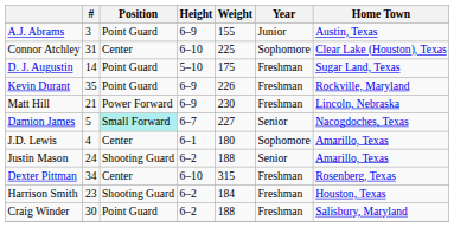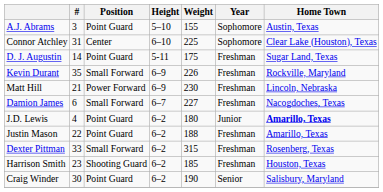 <table class="wikitable" style="text-align: left;">
 <tr>
 <th></th>
 <th>#</th>
 <th>Position</th>
 <th>Height</th>
 <th>Weight</th>
 <th>Year</th>
 <th>Home Town</th>
 </tr>
 <tr>
 <td><a href='#'>A.J. Abrams</a></td>
 <td>3</td>
 <td>Point Guard</td>
-<td>6–9</td>
+<td>5–10</td>
 <td>155</td>
-<td>Junior</td>
+<td>Sophomore</td>
 <td><a href='#'>Austin, Texas</a></td>
 </tr>
 <tr>
 <td>Connor Atchley</td>
 <td>31</td>
 <td>Center</td>
 <td>6–10</td>
 <td>225</td>
 <td>Sophomore</td>
 <td><a href='#'>Clear Lake (Houston), Texas</a></td>
 </tr>
 <tr>
 <td><a href='#'>D. J. Augustin</a></td>
 <td>14</td>
 <td>Point Guard</td>
-<td>5–10</td>
+<td>5-11</td>
 <td>175</td>
 <td>Freshman</td>
 <td><a href='#'>Sugar Land, Texas</a></td>
 </tr>
 <tr>
 <td><a href='#'>Kevin Durant</a></td>
 <td>35</td>
-<td>Point Guard</td>
+<td>Small Forward</td>
 <td>6–9</td>
 <td>226</td>
 <td>Freshman</td>
 <td><a href='#'>Rockville, Maryland</a></td>
 </tr>
 <tr>
 <td>Matt Hill</td>
 <td>21</td>
 <td>Power Forward</td>
 <td>6–9</td>
 <td>230</td>
 <td>Freshman</td>
 <td><a href='#'>Lincoln, Nebraska</a></td>
 </tr>
 <tr>
 <td><a href='#'>Damion James</a></td>
-<td>5</td>
-<td style="background: paleturquoise;">Small Forward</td>
+<td>6</td>
+<td>Small Forward</td>
 <td>6–7</td>
 <td>227</td>
-<td>Senior</td>
+<td>Freshman</td>
 <td><a href='#'>Nacogdoches, Texas</a></td>
 </tr>
 <tr>
 <td>J.D. Lewis</td>
 <td>4</td>
-<td>Center</td>
-<td>6–1</td>
+<td>Point Guard</td>
+<td>6–2</td>
 <td>180</td>
-<td>Sophomore</td>
-<td><a href='#'>Amarillo, Texas</a></td>
+<td>Junior</td>
+<td><strong><a href='#'>Amarillo, Texas</a></strong></td>
 </tr>
 <tr>
 <td>Justin Mason</td>
-<td>24</td>
-<td>Shooting Guard</td>
+<td>22</td>
+<td>Point Guard</td>
 <td>6–2</td>
 <td>188</td>
-<td>Senior</td>
+<td>Freshman</td>
 <td><a href='#'>Amarillo, Texas</a></td>
 </tr>
 <tr>
 <td><a href='#'>Dexter Pittman</a></td>
-<td>34</td>
-<td>Center</td>
-<td>6–10</td>
+<td>33</td>
+<td>Small Forward</td>
+<td>6–2</td>
 <td>315</td>
 <td>Freshman</td>
 <td><a href='#'>Rosenberg, Texas</a></td>
 </tr>
 <tr>
 <td>Harrison Smith</td>
 <td>23</td>
 <td>Shooting Guard</td>
 <td>6–2</td>
-<td>184</td>
+<td>185</td>
 <td>Freshman</td>
 <td><a href='#'>Houston, Texas</a></td>
 </tr>
 <tr>
 <td>Craig Winder</td>
 <td>30</td>
 <td>Point Guard</td>
 <td>6–2</td>
-<td>188</td>
-<td>Freshman</td>
+<td>190</td>
+<td>Senior</td>
 <td><a href='#'>Salisbury, Maryland</a></td>
 </tr>
 <tr>
 </tr>
 </table>
